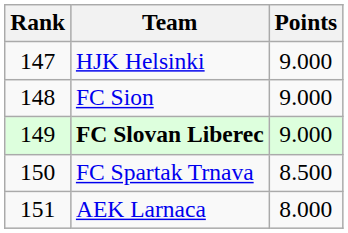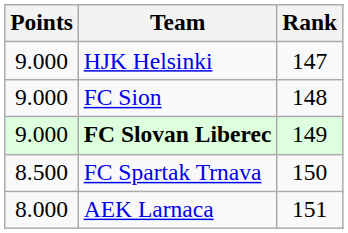 <table class="wikitable" style="text-align: center;">
 <tr>
+<th>Points</th>
+<th>Team</th>
 <th>Rank</th>
-<th>Team</th>
-<th>Points</th>
 </tr>
 <tr>
+<td>9.000</td>
+<td align=left> <a href='#'>HJK Helsinki</a></td>
 <td>147</td>
-<td align=left> <a href='#'>HJK Helsinki</a></td>
-<td>9.000</td>
 </tr>
 <tr>
+<td>9.000</td>
+<td align=left> <a href='#'>FC Sion</a></td>
 <td>148</td>
-<td align=left> <a href='#'>FC Sion</a></td>
-<td>9.000</td>
 </tr>
 <tr bgcolor="#ddffdd">
+<td>9.000</td>
+<td align=left> <strong>FC Slovan Liberec</strong></td>
 <td>149</td>
-<td align=left> <strong>FC Slovan Liberec</strong></td>
-<td>9.000</td>
 </tr>
 <tr>
+<td>8.500</td>
+<td align=left> <a href='#'>FC Spartak Trnava</a></td>
 <td>150</td>
-<td align=left> <a href='#'>FC Spartak Trnava</a></td>
-<td>8.500</td>
 </tr>
 <tr>
+<td>8.000</td>
+<td align=left> <a href='#'>AEK Larnaca</a></td>
 <td>151</td>
-<td align=left> <a href='#'>AEK Larnaca</a></td>
-<td>8.000</td>
 </tr>
 </table>
